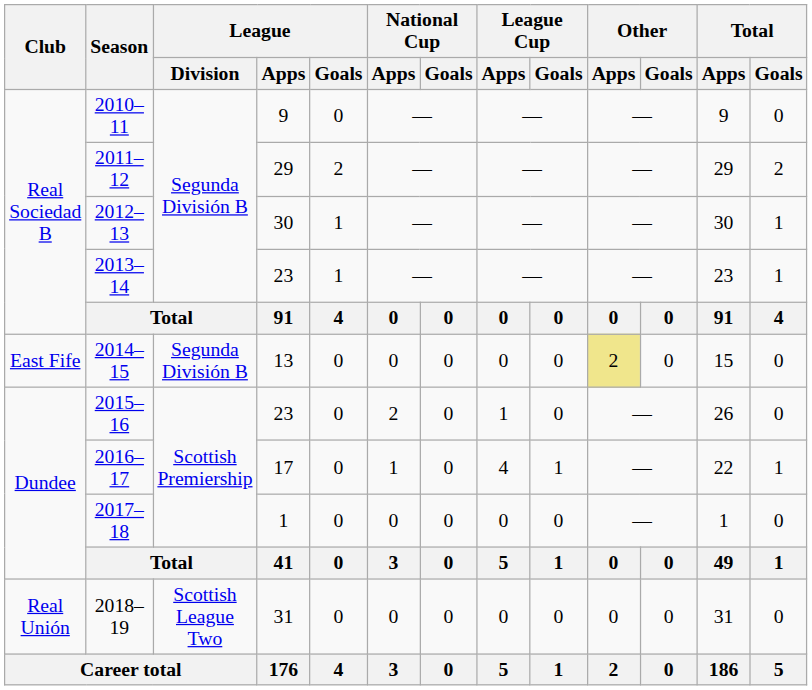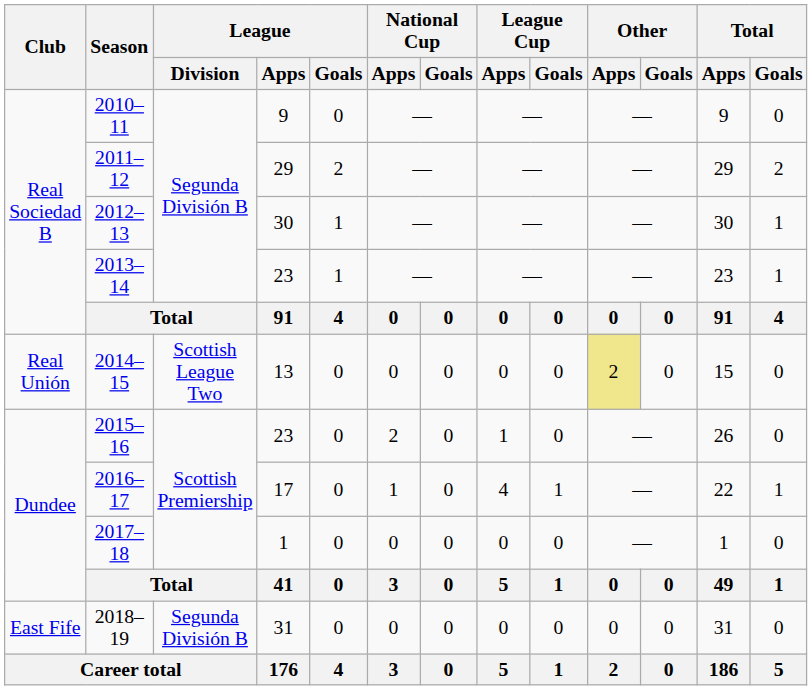 <table class="wikitable" style="text-align:center">
 <tr>
 <th rowspan="2">Club</th>
 <th rowspan="2">Season</th>
 <th colspan="3">League</th>
 <th colspan="2">National Cup</th>
 <th colspan="2">League Cup</th>
 <th colspan="2">Other</th>
 <th colspan="2">Total</th>
 </tr>
 <tr>
 <th>Division</th>
 <th>Apps</th>
 <th>Goals</th>
 <th>Apps</th>
 <th>Goals</th>
 <th>Apps</th>
 <th>Goals</th>
 <th>Apps</th>
 <th>Goals</th>
 <th>Apps</th>
 <th>Goals</th>
 </tr>
 <tr>
 <td rowspan="5"><a href='#'>Real Sociedad B</a></td>
 <td><a href='#'>2010–11</a></td>
 <td rowspan="4"><a href='#'>Segunda División B</a></td>
 <td>9</td>
 <td>0</td>
 <td colspan="2">—</td>
 <td colspan="2">—</td>
 <td colspan="2">—</td>
 <td>9</td>
 <td>0</td>
 </tr>
 <tr>
 <td><a href='#'>2011–12</a></td>
 <td>29</td>
 <td>2</td>
 <td colspan="2">—</td>
 <td colspan="2">—</td>
 <td colspan="2">—</td>
 <td>29</td>
 <td>2</td>
 </tr>
 <tr>
 <td><a href='#'>2012–13</a></td>
 <td>30</td>
 <td>1</td>
 <td colspan="2">—</td>
 <td colspan="2">—</td>
 <td colspan="2">—</td>
 <td>30</td>
 <td>1</td>
 </tr>
 <tr>
 <td><a href='#'>2013–14</a></td>
 <td>23</td>
 <td>1</td>
 <td colspan="2">—</td>
 <td colspan="2">—</td>
 <td colspan="2">—</td>
 <td>23</td>
 <td>1</td>
 </tr>
 <tr>
 <th colspan="2">Total</th>
 <th>91</th>
 <th>4</th>
 <th>0</th>
 <th>0</th>
 <th>0</th>
 <th>0</th>
 <th>0</th>
 <th>0</th>
 <th>91</th>
 <th>4</th>
 </tr>
 <tr>
-<td><a href='#'>East Fife</a></td>
+<td><a href='#'>Real Unión</a></td>
 <td><a href='#'>2014–15</a></td>
-<td><a href='#'>Segunda División B</a></td>
+<td><a href='#'>Scottish League Two</a></td>
 <td>13</td>
 <td>0</td>
 <td>0</td>
 <td>0</td>
 <td>0</td>
 <td>0</td>
 <td style="background: khaki;">2</td>
 <td>0</td>
 <td>15</td>
 <td>0</td>
 </tr>
 <tr>
 <td rowspan="4"><a href='#'>Dundee</a></td>
 <td><a href='#'>2015–16</a></td>
 <td rowspan="3"><a href='#'>Scottish Premiership</a></td>
 <td>23</td>
 <td>0</td>
 <td>2</td>
 <td>0</td>
 <td>1</td>
 <td>0</td>
 <td colspan="2">—</td>
 <td>26</td>
 <td>0</td>
 </tr>
 <tr>
 <td><a href='#'>2016–17</a></td>
 <td>17</td>
 <td>0</td>
 <td>1</td>
 <td>0</td>
 <td>4</td>
 <td>1</td>
 <td colspan="2">—</td>
 <td>22</td>
 <td>1</td>
 </tr>
 <tr>
 <td><a href='#'>2017–18</a></td>
 <td>1</td>
 <td>0</td>
 <td>0</td>
 <td>0</td>
 <td>0</td>
 <td>0</td>
 <td colspan="2">—</td>
 <td>1</td>
 <td>0</td>
 </tr>
 <tr>
 <th colspan="2">Total</th>
 <th>41</th>
 <th>0</th>
 <th>3</th>
 <th>0</th>
 <th>5</th>
 <th>1</th>
 <th>0</th>
 <th>0</th>
 <th>49</th>
 <th>1</th>
 </tr>
 <tr>
-<td><a href='#'>Real Unión</a></td>
+<td><a href='#'>East Fife</a></td>
 <td>2018–19</td>
-<td><a href='#'>Scottish League Two</a></td>
+<td><a href='#'>Segunda División B</a></td>
 <td>31</td>
 <td>0</td>
 <td>0</td>
 <td>0</td>
 <td>0</td>
 <td>0</td>
 <td>0</td>
 <td>0</td>
 <td>31</td>
 <td>0</td>
 </tr>
 <tr>
 <th colspan="3">Career total</th>
 <th>176</th>
 <th>4</th>
 <th>3</th>
 <th>0</th>
 <th>5</th>
 <th>1</th>
 <th>2</th>
 <th>0</th>
 <th>186</th>
 <th>5</th>
 </tr>
 </table>
